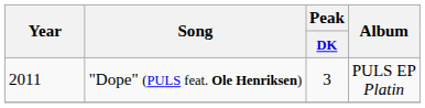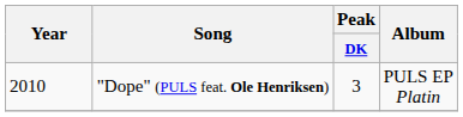 <table class="wikitable">
 <tr>
 <th width="70" rowspan="2" style="text-align:center;">Year</th>
 <th rowspan="2">Song</th>
 <th colspan="1">Peak</th>
 <th rowspan="2">Album</th>
 </tr>
 <tr>
 <th align="center"><a href='#'><small>DK</small></a><br></th>
 </tr>
 <tr>
-<td>2011</td>
+<td>2010</td>
 <td>"Dope" <small>(<a href='#'>PULS</a> feat. <strong>Ole Henriksen</strong>)</small></td>
 <td align="center">3</td>
 <td align="center">PULS EP <br><em>Platin</em></td>
 </tr>
 <tr>
 </tr>
 </table>
